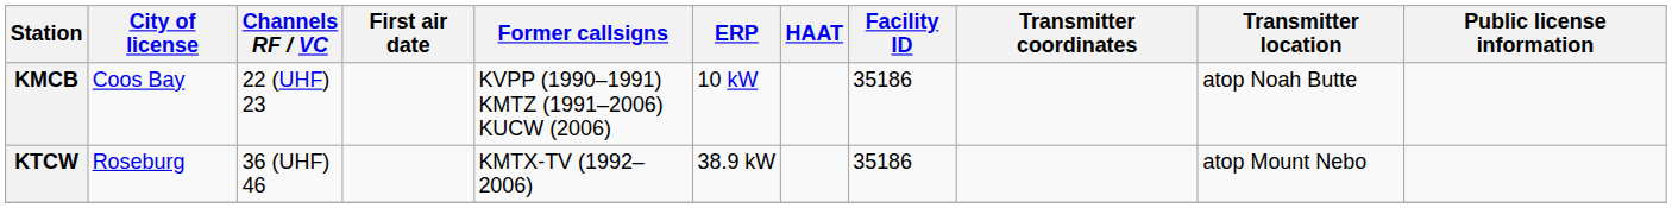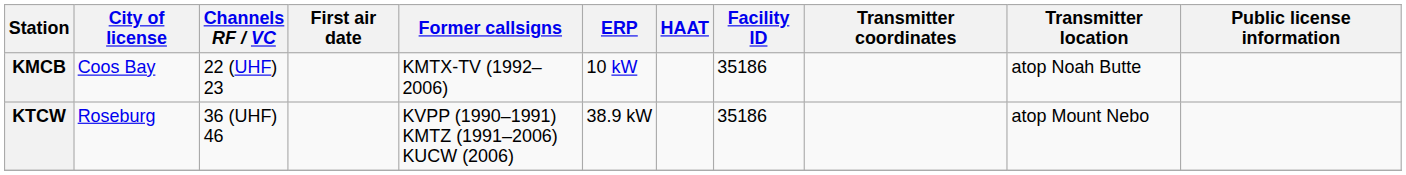 <table class="wikitable">
 <tr>
 <th scope = "col">Station</th>
 <th scope = "col"><a href='#'>City of license</a></th>
 <th scope = "col"><a href='#'>Channels</a><br><em>RF / <a href='#'>VC</a></em></th>
 <th scope = "col">First air date</th>
 <th scope = "col"><a href='#'>Former callsigns</a></th>
 <th scope = "col"><a href='#'>ERP</a></th>
 <th scope = "col"><a href='#'>HAAT</a></th>
 <th scope = "col"><a href='#'>Facility ID</a></th>
 <th scope = "col">Transmitter coordinates</th>
 <th scope = "col">Transmitter location</th>
 <th scope = "col">Public license information</th>
 </tr>
 <tr style="vertical-align: top; text-align: left;">
 <th scope = "row">KMCB</th>
 <td><a href='#'>Coos Bay</a></td>
 <td>22 (<a href='#'>UHF</a>)<br>23</td>
 <td></td>
-<td>KVPP (1990–1991)<br>KMTZ (1991–2006)<br>KUCW (2006)</td>
+<td>KMTX-TV (1992–2006)</td>
 <td>10 <a href='#'>kW</a></td>
 <td></td>
 <td>35186</td>
 <td></td>
 <td>atop Noah Butte</td>
 <td><br></td>
 </tr>
 <tr style="vertical-align: top; text-align: left;">
 <th scope = "row">KTCW</th>
 <td><a href='#'>Roseburg</a></td>
 <td>36 (UHF)<br>46</td>
 <td></td>
-<td>KMTX-TV (1992–2006)</td>
+<td>KVPP (1990–1991)<br>KMTZ (1991–2006)<br>KUCW (2006)</td>
 <td>38.9 kW</td>
 <td></td>
 <td>35186</td>
 <td></td>
 <td>atop Mount Nebo</td>
 <td><br></td>
 </tr>
 <tr style="vertical-align: top; text-align: left;">
 </tr>
 </table>
